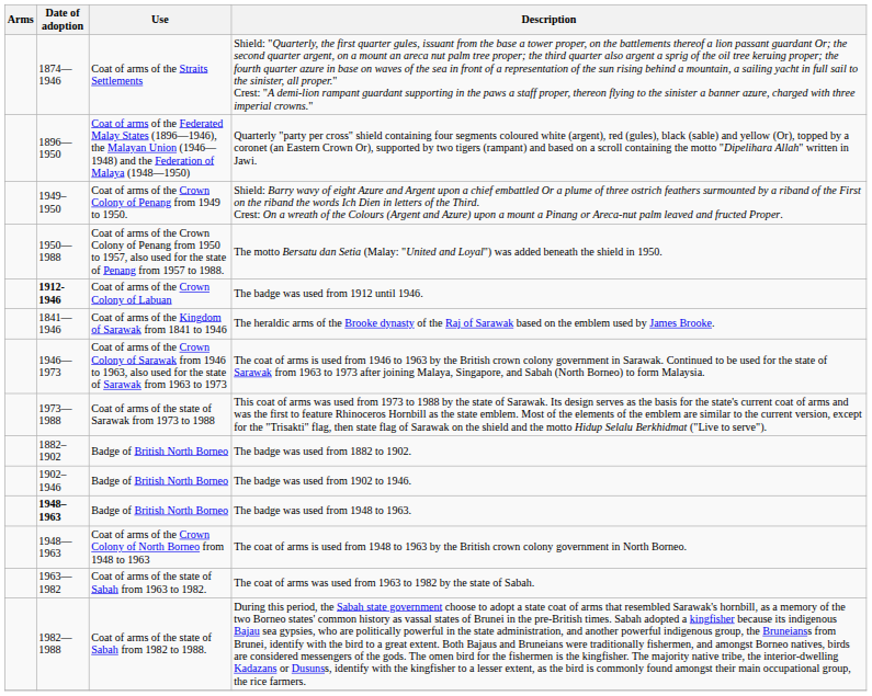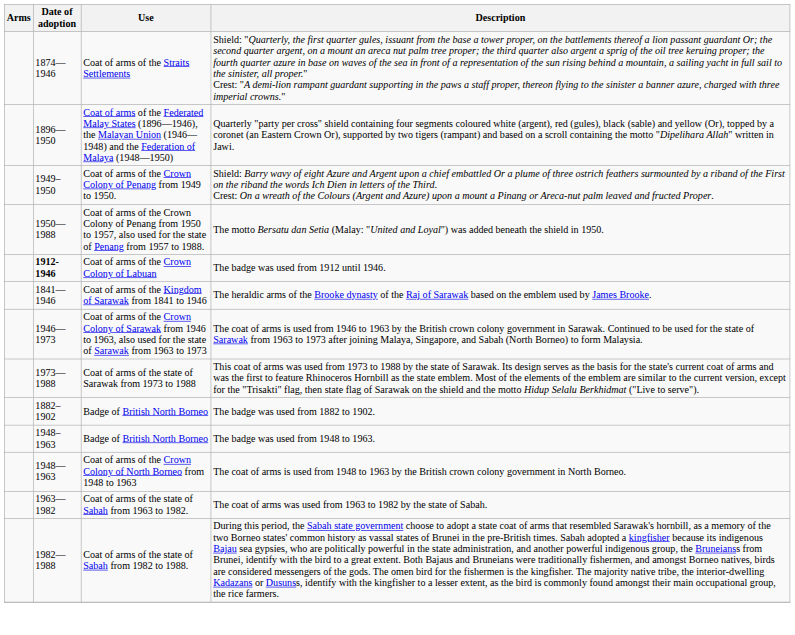 <table class="wikitable">
 <tr>
 <th>Arms</th>
 <th>Date of adoption</th>
 <th>Use</th>
 <th>Description</th>
 </tr>
 <tr>
 <td></td>
 <td>1874—1946</td>
 <td>Coat of arms of the <a href='#'>Straits Settlements</a></td>
 <td>Shield: "<em>Quarterly, the first quarter gules, issuant from the base a tower proper, on the battlements thereof a lion passant guardant Or; the second quarter argent, on a mount an areca nut palm tree proper; the third quarter also argent a sprig of the oil tree keruing proper; the fourth quarter azure in base on waves of the sea in front of a representation of the sun rising behind a mountain, a sailing yacht in full sail to the sinister, all proper.</em>"<br>Crest: "<em>A demi-lion rampant guardant supporting in the paws a staff proper, thereon flying to the sinister a banner azure, charged with three imperial crowns.</em>"</td>
 </tr>
 <tr>
 <td></td>
 <td>1896—1950</td>
 <td><a href='#'>Coat of arms</a> of the <a href='#'>Federated Malay States</a> (1896—1946), the <a href='#'>Malayan Union</a> (1946—1948) and the <a href='#'>Federation of Malaya</a> (1948—1950)</td>
 <td>Quarterly "party per cross" shield containing four segments coloured white (argent), red (gules), black (sable) and yellow (Or), topped by a coronet (an Eastern Crown Or), supported by two tigers (rampant) and based on a scroll containing the motto "<em>Dipelihara Allah</em>" written in Jawi.</td>
 </tr>
 <tr>
 <td></td>
 <td>1949–1950</td>
 <td>Coat of arms of the <a href='#'>Crown Colony of Penang</a> from 1949 to 1950.</td>
 <td>Shield: <em>Barry wavy of eight Azure and Argent upon a chief embattled Or a plume of three ostrich feathers surmounted by a riband of the First on the riband the words Ich Dien in letters of the Third</em>.<br>Crest: <em>On a wreath of the Colours (Argent and Azure) upon a mount a Pinang or Areca-nut palm leaved and fructed Proper</em>.</td>
 </tr>
 <tr>
 <td></td>
 <td>1950—1988</td>
 <td>Coat of arms of the Crown Colony of Penang from 1950 to 1957, also used for the state of <a href='#'>Penang</a> from 1957 to 1988.</td>
 <td>The motto <em>Bersatu dan Setia</em> (Malay: "<em>United and Loyal</em>") was added beneath the shield in 1950.</td>
 </tr>
 <tr>
 <td></td>
 <td><strong>1912-1946</strong></td>
 <td>Coat of arms of the <a href='#'>Crown Colony of Labuan</a></td>
 <td>The badge was used from 1912 until 1946.</td>
 </tr>
 <tr>
 <td></td>
 <td>1841—1946</td>
 <td>Coat of arms of the <a href='#'>Kingdom of Sarawak</a> from 1841 to 1946</td>
 <td>The heraldic arms of the <a href='#'>Brooke dynasty</a> of the <a href='#'>Raj of Sarawak</a> based on the emblem used by <a href='#'>James Brooke</a>.</td>
 </tr>
 <tr>
 <td></td>
 <td>1946—1973</td>
 <td>Coat of arms of the <a href='#'>Crown Colony of Sarawak</a> from 1946 to 1963, also used for the state of <a href='#'>Sarawak</a> from 1963 to 1973</td>
 <td>The coat of arms is used from 1946 to 1963 by the British crown colony government in Sarawak. Continued to be used for the state of <a href='#'>Sarawak</a> from 1963 to 1973 after joining Malaya, Singapore, and Sabah (North Borneo) to form Malaysia.</td>
 </tr>
 <tr>
 <td></td>
 <td>1973—1988</td>
 <td>Coat of arms of the state of Sarawak from 1973 to 1988</td>
 <td>This coat of arms was used from 1973 to 1988 by the state of Sarawak. Its design serves as the basis for the state's current coat of arms and was the first to feature Rhinoceros Hornbill as the state emblem. Most of the elements of the emblem are similar to the current version, except for the "Trisakti" flag, then state flag of Sarawak on the shield and the motto <em>Hidup Selalu Berkhidmat</em> ("Live to serve").</td>
 </tr>
 <tr>
 <td></td>
 <td>1882–1902</td>
 <td>Badge of <a href='#'>British North Borneo</a></td>
 <td>The badge was used from 1882 to 1902.</td>
 </tr>
 <tr>
 <td></td>
-<td>1902–1946</td>
-<td>Badge of <a href='#'>British North Borneo</a></td>
-<td>The badge was used from 1902 to 1946.</td>
-</tr>
-<tr>
-<td></td>
-<td><strong>1948–1963</strong></td>
+<td>1948–1963</td>
 <td>Badge of <a href='#'>British North Borneo</a></td>
 <td>The badge was used from 1948 to 1963.</td>
 </tr>
 <tr>
 <td></td>
 <td>1948—1963</td>
 <td>Coat of arms of the <a href='#'>Crown Colony of North Borneo</a> from 1948 to 1963</td>
 <td>The coat of arms is used from 1948 to 1963 by the British crown colony government in North Borneo.</td>
 </tr>
 <tr>
 <td></td>
 <td>1963—1982</td>
 <td>Coat of arms of the state of <a href='#'>Sabah</a> from 1963 to 1982.</td>
 <td>The coat of arms was used from 1963 to 1982 by the state of Sabah.</td>
 </tr>
 <tr>
 <td></td>
 <td>1982—1988</td>
 <td>Coat of arms of the state of <a href='#'>Sabah</a> from 1982 to 1988.</td>
 <td>During this period, the <a href='#'>Sabah state government</a> choose to adopt a state coat of arms that resembled Sarawak's hornbill, as a memory of the two Borneo states' common history as vassal states of Brunei in the pre-British times. Sabah adopted a <a href='#'>kingfisher</a> because its indigenous <a href='#'>Bajau</a> sea gypsies, who are politically powerful in the state administration, and another powerful indigenous group, the <a href='#'>Bruneians</a>s from Brunei, identify with the bird to a great extent. Both Bajaus and Bruneians were traditionally fishermen, and amongst Borneo natives, birds are considered messengers of the gods. The omen bird for the fishermen is the kingfisher. The majority native tribe, the interior-dwelling <a href='#'>Kadazans</a> or <a href='#'>Dusuns</a>s, identify with the kingfisher to a lesser extent, as the bird is commonly found amongst their main occupational group, the rice farmers.</td>
 </tr>
 <tr>
 </tr>
 </table>
